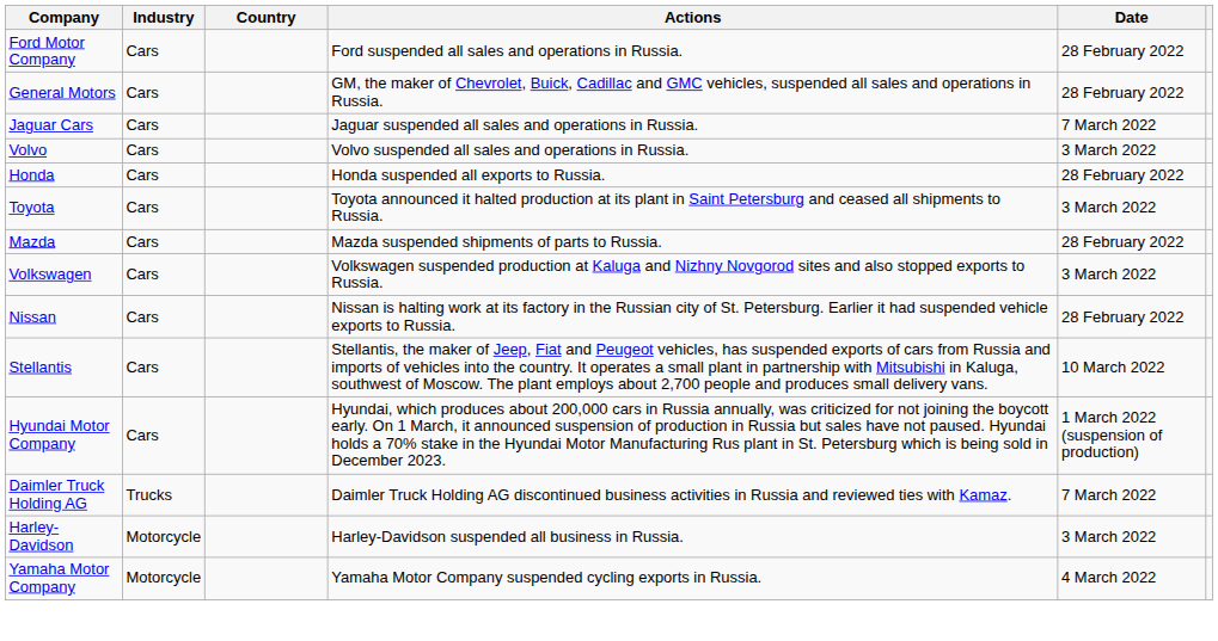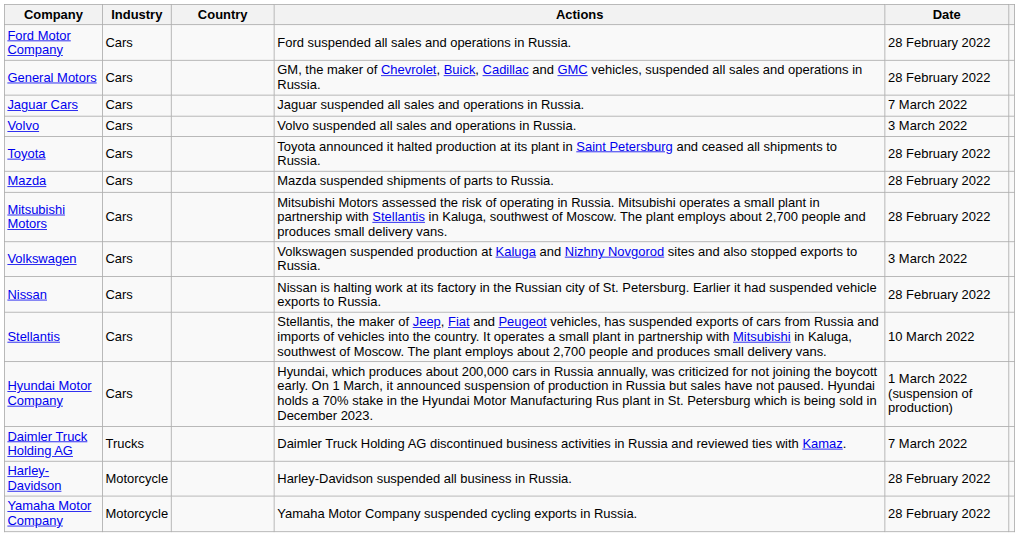 <table class="wikitable sortable">
 <tr>
 <th>Company</th>
 <th>Industry</th>
 <th width=120px>Country</th>
 <th>Actions</th>
 <th data-sort-type=date>Date</th>
 <th class="unsortable"></th>
 </tr>
 <tr>
 <td><a href='#'>Ford Motor Company</a></td>
 <td>Cars</td>
 <td></td>
 <td>Ford suspended all sales and operations in Russia.</td>
 <td>28 February 2022</td>
 <td></td>
 </tr>
 <tr>
 <td><a href='#'>General Motors</a></td>
 <td>Cars</td>
 <td></td>
 <td>GM, the maker of <a href='#'>Chevrolet</a>, <a href='#'>Buick</a>, <a href='#'>Cadillac</a> and <a href='#'>GMC</a> vehicles, suspended all sales and operations in Russia.</td>
 <td>28 February 2022</td>
 <td></td>
 </tr>
 <tr>
 <td><a href='#'>Jaguar Cars</a></td>
 <td>Cars</td>
 <td></td>
 <td>Jaguar suspended all sales and operations in Russia.</td>
 <td>7 March 2022</td>
 <td></td>
 </tr>
 <tr>
 <td><a href='#'>Volvo</a></td>
 <td>Cars</td>
 <td></td>
 <td>Volvo suspended all sales and operations in Russia.</td>
 <td>3 March 2022</td>
 <td></td>
 </tr>
 <tr>
-<td><a href='#'>Honda</a></td>
-<td>Cars</td>
-<td></td>
-<td>Honda suspended all exports to Russia.</td>
-<td>28 February 2022</td>
-<td></td>
-</tr>
-<tr>
 <td><a href='#'>Toyota</a></td>
 <td>Cars</td>
 <td></td>
 <td>Toyota announced it halted production at its plant in <a href='#'>Saint Petersburg</a> and ceased all shipments to Russia.</td>
-<td>3 March 2022</td>
+<td>28 February 2022</td>
 <td></td>
 </tr>
 <tr>
 <td><a href='#'>Mazda</a></td>
 <td>Cars</td>
 <td></td>
 <td>Mazda suspended shipments of parts to Russia.</td>
+<td>28 February 2022</td>
+<td></td>
+</tr>
+<tr>
+<td><a href='#'>Mitsubishi Motors</a></td>
+<td>Cars</td>
+<td></td>
+<td>Mitsubishi Motors assessed the risk of operating in Russia. Mitsubishi operates a small plant in partnership with <a href='#'>Stellantis</a> in Kaluga, southwest of Moscow. The plant employs about 2,700 people and produces small delivery vans.</td>
 <td>28 February 2022</td>
 <td></td>
 </tr>
 <tr>
 <td><a href='#'>Volkswagen</a></td>
 <td>Cars</td>
 <td></td>
 <td>Volkswagen suspended production at <a href='#'>Kaluga</a> and <a href='#'>Nizhny Novgorod</a> sites and also stopped exports to Russia.</td>
 <td>3 March 2022</td>
 <td></td>
 </tr>
 <tr>
 <td><a href='#'>Nissan</a></td>
 <td>Cars</td>
 <td></td>
 <td>Nissan is halting work at its factory in the Russian city of St. Petersburg. Earlier it had suspended vehicle exports to Russia.</td>
 <td>28 February 2022</td>
 <td></td>
 </tr>
 <tr>
 <td><a href='#'>Stellantis</a></td>
 <td>Cars</td>
 <td></td>
 <td>Stellantis, the maker of <a href='#'>Jeep</a>, <a href='#'>Fiat</a> and <a href='#'>Peugeot</a> vehicles, has suspended exports of cars from Russia and imports of vehicles into the country. It operates a small plant in partnership with <a href='#'>Mitsubishi</a> in Kaluga, southwest of Moscow. The plant employs about 2,700 people and produces small delivery vans.</td>
 <td>10 March 2022</td>
 <td></td>
 </tr>
 <tr>
 <td><a href='#'>Hyundai Motor Company</a></td>
 <td>Cars</td>
 <td></td>
 <td>Hyundai, which produces about 200,000 cars in Russia annually, was criticized for not joining the boycott early. On 1 March, it announced suspension of production in Russia but sales have not paused. Hyundai holds a 70% stake in the Hyundai Motor Manufacturing Rus plant in St. Petersburg which is being sold in December 2023.</td>
 <td data-sort-value="1 March 2022">1 March 2022 (suspension of production)</td>
 <td></td>
 </tr>
 <tr>
 <td><a href='#'>Daimler Truck Holding AG</a></td>
 <td>Trucks</td>
 <td></td>
 <td>Daimler Truck Holding AG discontinued business activities in Russia and reviewed ties with <a href='#'>Kamaz</a>.</td>
 <td>7 March 2022</td>
 <td></td>
 </tr>
 <tr>
 <td><a href='#'>Harley-Davidson</a></td>
 <td>Motorcycle</td>
 <td></td>
 <td>Harley-Davidson suspended all business in Russia.</td>
-<td>3 March 2022</td>
+<td>28 February 2022</td>
 <td></td>
 </tr>
 <tr>
 <td><a href='#'>Yamaha Motor Company</a></td>
 <td>Motorcycle</td>
 <td></td>
 <td>Yamaha Motor Company suspended cycling exports in Russia.</td>
-<td>4 March 2022</td>
+<td>28 February 2022</td>
 <td></td>
 </tr>
 </table>
